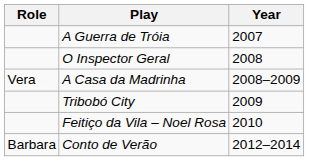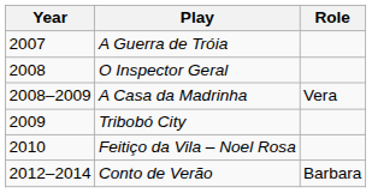 <table class="wikitable">
 <tr>
+<th>Year</th>
+<th>Play</th>
 <th>Role</th>
-<th>Play</th>
-<th>Year</th>
 </tr>
 <tr>
+<td>2007</td>
+<td><em>A Guerra de Tróia</em></td>
 <td></td>
-<td><em>A Guerra de Tróia</em></td>
-<td>2007</td>
 </tr>
 <tr>
+<td>2008</td>
+<td><em>O Inspector Geral</em></td>
 <td></td>
-<td><em>O Inspector Geral</em></td>
-<td>2008</td>
 </tr>
 <tr>
+<td>2008–2009</td>
+<td><em>A Casa da Madrinha</em></td>
 <td>Vera</td>
-<td><em>A Casa da Madrinha</em></td>
-<td>2008–2009</td>
 </tr>
 <tr>
+<td>2009</td>
+<td><em>Tribobó City</em></td>
 <td></td>
-<td><em>Tribobó City</em></td>
-<td>2009</td>
 </tr>
 <tr>
+<td>2010</td>
+<td><em>Feitiço da Vila – Noel Rosa</em></td>
 <td></td>
-<td><em>Feitiço da Vila – Noel Rosa</em></td>
-<td>2010</td>
 </tr>
 <tr>
+<td>2012–2014</td>
+<td><em>Conto de Verão</em></td>
 <td>Barbara</td>
-<td><em>Conto de Verão</em></td>
-<td>2012–2014</td>
 </tr>
 </table>
